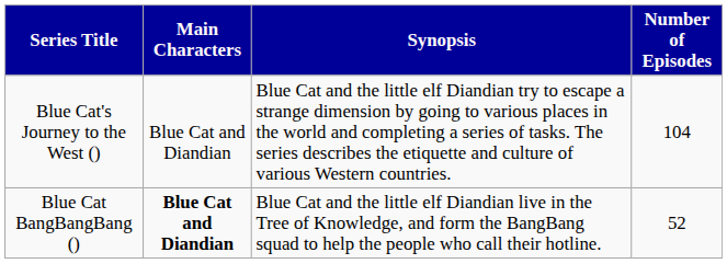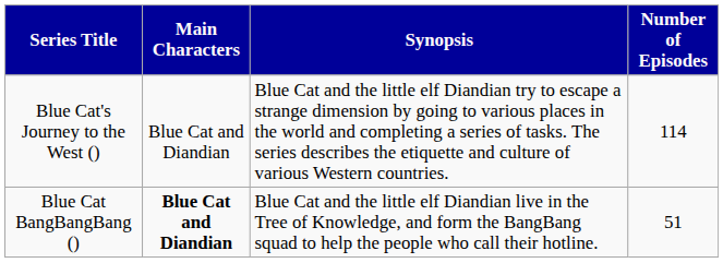 <table class="wikitable" width="100%">
 <tr style="background:#000099; color:snow" align="center">
 <td style="width:10%"><strong>Series Title</strong></td>
 <td style="width:10%"><strong>Main Characters</strong></td>
 <td style="width:45%"><strong>Synopsis</strong></td>
 <td style="width:10%"><strong>Number of Episodes</strong></td>
 </tr>
 <tr style="text-align:center">
 <td>Blue Cat's Journey to the West ()</td>
 <td><br>Blue Cat and Diandian</td>
 <td style="text-align:left">Blue Cat and the little elf Diandian try to escape a strange dimension by going to various places in the world and completing a series of tasks. The series describes the etiquette and culture of various Western countries.</td>
-<td>104</td>
+<td>114</td>
 </tr>
 <tr style="text-align:center">
 <td>Blue Cat BangBangBang ()</td>
 <td style="text-align:center"><strong>Blue Cat and Diandian</strong></td>
 <td style="text-align:left">Blue Cat and the little elf Diandian live in the Tree of Knowledge, and form the BangBang squad to help the people who call their hotline.</td>
-<td>52</td>
+<td>51</td>
 </tr>
 </table>
